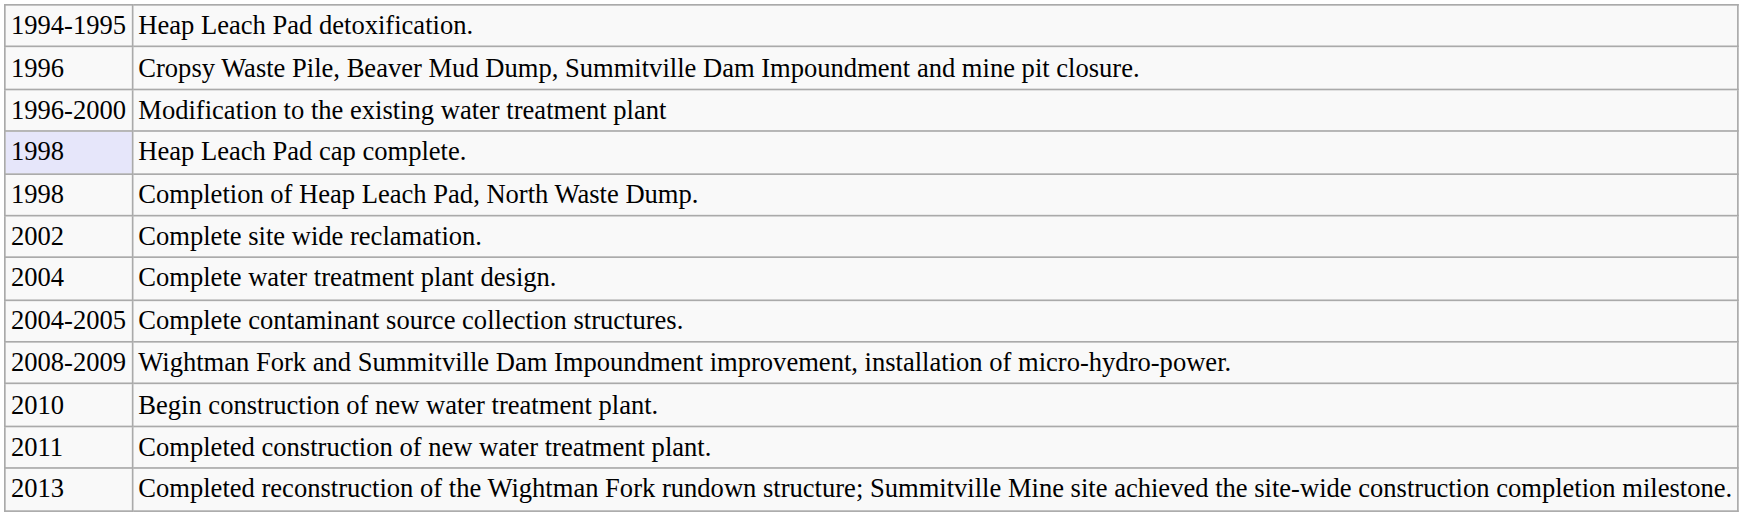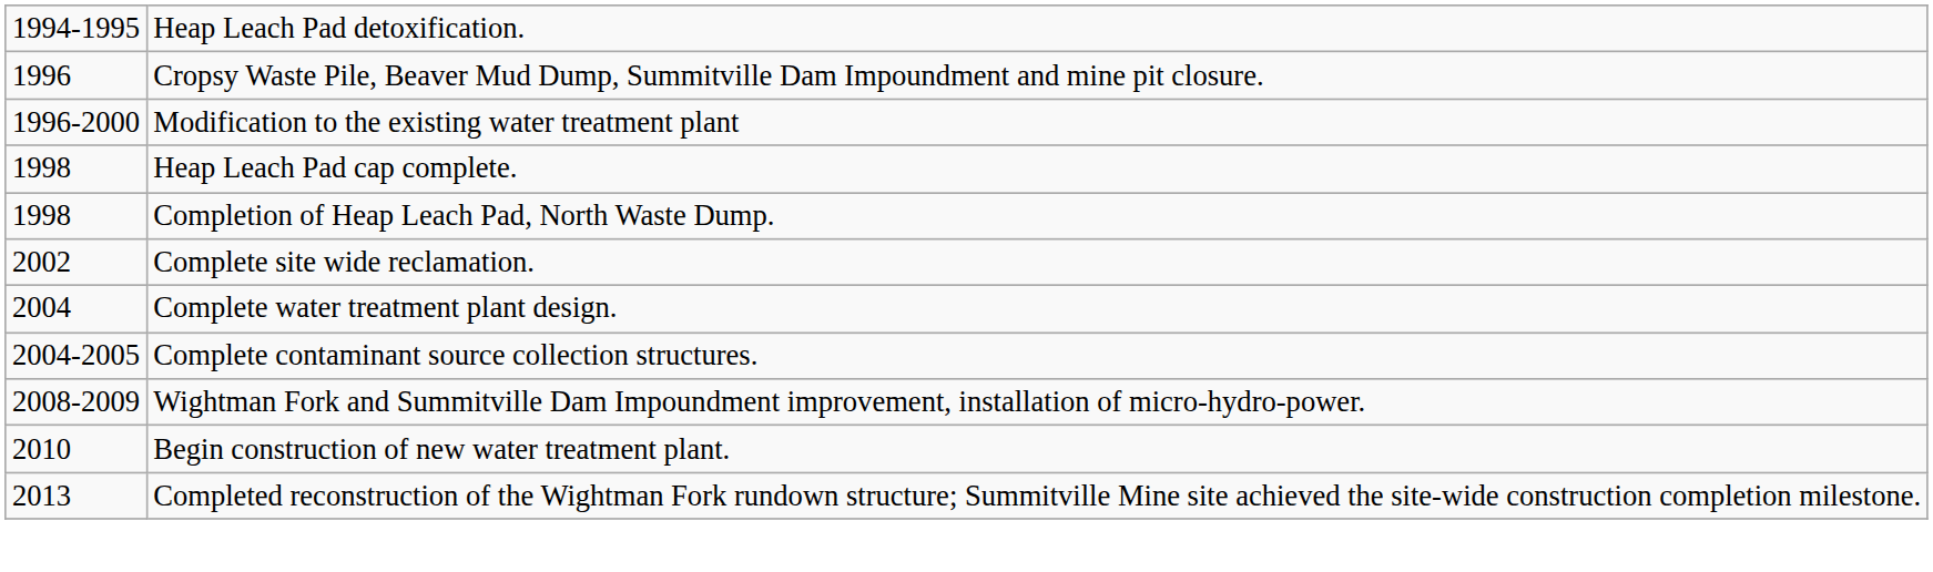 <table class="wikitable">
 <tr>
 <td>1994-1995</td>
 <td>Heap Leach Pad detoxification.</td>
 </tr>
 <tr>
 <td>1996</td>
 <td>Cropsy Waste Pile, Beaver Mud Dump, Summitville Dam Impoundment and mine pit closure.</td>
 </tr>
 <tr>
 <td>1996-2000</td>
 <td>Modification to the existing water treatment plant </td>
 </tr>
 <tr>
-<td style="background: lavender;">1998</td>
+<td>1998</td>
 <td>Heap Leach Pad cap complete.</td>
 </tr>
 <tr>
 <td>1998</td>
 <td>Completion of Heap Leach Pad, North Waste Dump.</td>
 </tr>
 <tr>
 <td>2002</td>
 <td>Complete site wide reclamation.</td>
 </tr>
 <tr>
 <td>2004</td>
 <td>Complete water treatment plant design.</td>
 </tr>
 <tr>
 <td>2004-2005</td>
 <td>Complete contaminant source collection structures.</td>
 </tr>
 <tr>
 <td>2008-2009</td>
 <td>Wightman Fork and Summitville Dam Impoundment improvement, installation of micro-hydro-power.</td>
 </tr>
 <tr>
 <td>2010</td>
 <td>Begin construction of new water treatment plant.</td>
 </tr>
 <tr>
-<td>2011</td>
-<td>Completed construction of new water treatment plant.</td>
-</tr>
-<tr>
 <td>2013</td>
 <td>Completed reconstruction of the Wightman Fork rundown structure; Summitville Mine site achieved the site-wide construction completion milestone.</td>
 </tr>
 </table>
